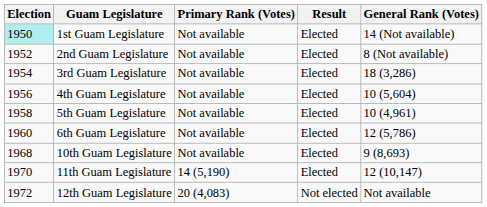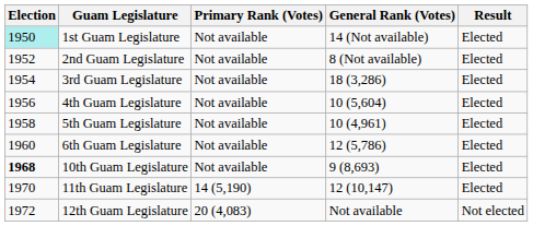 <table class="wikitable sortable" id="elections">
 <tr style="vertical-align:bottom;">
 <th>Election</th>
 <th>Guam Legislature</th>
 <th>Primary Rank (Votes)</th>
+<th>General Rank (Votes)</th>
 <th>Result</th>
-<th>General Rank (Votes)</th>
 </tr>
 <tr>
 <td style="background: paleturquoise;">1950</td>
 <td>1st Guam Legislature</td>
 <td>Not available</td>
+<td>14 (Not available)</td>
 <td>Elected</td>
-<td>14 (Not available)</td>
 </tr>
 <tr>
 <td>1952</td>
 <td>2nd Guam Legislature</td>
 <td>Not available</td>
+<td>8 (Not available)</td>
 <td>Elected</td>
-<td>8 (Not available)</td>
 </tr>
 <tr>
 <td>1954</td>
 <td>3rd Guam Legislature</td>
 <td>Not available</td>
+<td>18 (3,286)</td>
 <td>Elected</td>
-<td>18 (3,286)</td>
 </tr>
 <tr>
 <td>1956</td>
 <td>4th Guam Legislature</td>
 <td>Not available</td>
+<td>10 (5,604)</td>
 <td>Elected</td>
-<td>10 (5,604)</td>
 </tr>
 <tr>
 <td>1958</td>
 <td>5th Guam Legislature</td>
 <td>Not available</td>
+<td>10 (4,961)</td>
 <td>Elected</td>
-<td>10 (4,961)</td>
 </tr>
 <tr>
 <td>1960</td>
 <td>6th Guam Legislature</td>
 <td>Not available</td>
+<td>12 (5,786)</td>
 <td>Elected</td>
-<td>12 (5,786)</td>
 </tr>
 <tr>
-<td>1968</td>
+<td><strong>1968</strong></td>
 <td>10th Guam Legislature</td>
 <td>Not available</td>
+<td>9 (8,693)</td>
 <td>Elected</td>
-<td>9 (8,693)</td>
 </tr>
 <tr>
 <td>1970</td>
 <td>11th Guam Legislature</td>
 <td>14 (5,190)</td>
+<td>12 (10,147)</td>
 <td>Elected</td>
-<td>12 (10,147)</td>
 </tr>
 <tr>
 <td>1972</td>
 <td>12th Guam Legislature</td>
 <td>20 (4,083)</td>
+<td>Not available</td>
 <td>Not elected</td>
-<td>Not available</td>
 </tr>
 </table>
